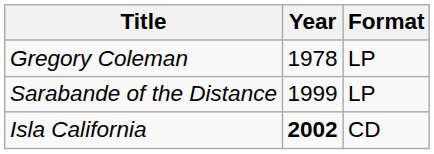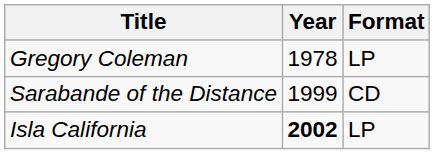 <table class="wikitable">
 <tr>
 <th>Title</th>
 <th>Year</th>
 <th>Format</th>
 </tr>
 <tr>
 <td><em>Gregory Coleman</em></td>
 <td>1978</td>
 <td>LP</td>
 </tr>
 <tr>
 <td><em>Sarabande of the Distance</em></td>
 <td>1999</td>
-<td>LP</td>
+<td>CD</td>
 </tr>
 <tr>
 <td><em>Isla California</em></td>
 <td><strong>2002</strong></td>
-<td>CD</td>
+<td>LP</td>
 </tr>
 </table>
